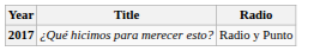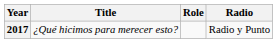 <table class="wikitable plainrowheaders sortable">
 <tr>
 <th scope="col">Year</th>
 <th scope="col">Title</th>
+<th scope="col" class="unsortable">Role</th>
 <th scope="col" class="unsortable">Radio</th>
 </tr>
 <tr>
 <th scope="row">2017</th>
 <td><em>¿Qué hicimos para merecer esto?</em></td>
+<td></td>
 <td>Radio y Punto</td>
 </tr>
 </table>
